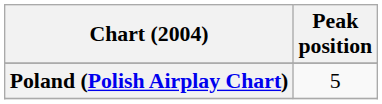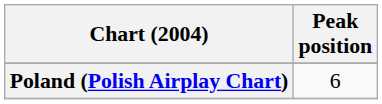 <table class="wikitable sortable plainrowheaders" style="text-align:center">
 <tr>
 <th>Chart (2004)</th>
 <th>Peak<br>position</th>
 </tr>
 <tr>
 </tr>
 <tr>
 </tr>
 <tr>
 </tr>
 <tr>
 </tr>
 <tr>
 </tr>
 <tr>
 </tr>
 <tr>
 </tr>
 <tr>
 <th scope="row">Poland (<a href='#'>Polish Airplay Chart</a>)</th>
-<td>5</td>
+<td>6</td>
 </tr>
 <tr>
 </tr>
 <tr>
 </tr>
 <tr>
 </tr>
 <tr>
 </tr>
 <tr>
 </tr>
 </table>
